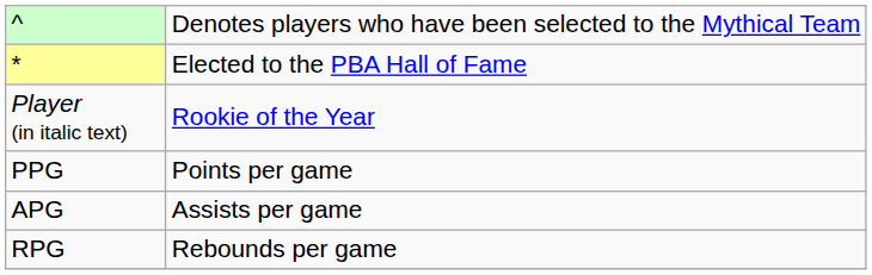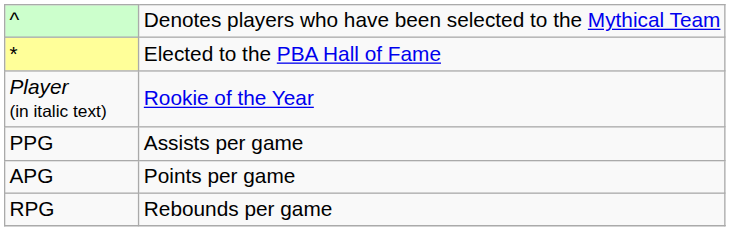 <table class="wikitable">
 <tr>
 <td style="background-color:#CCFFCC; width:6em">^</td>
 <td>Denotes players who have been selected to the <a href='#'>Mythical Team</a></td>
 </tr>
 <tr>
 <td style="background-color:#FFFF99; width:6em">*</td>
 <td>Elected to the <a href='#'>PBA Hall of Fame</a></td>
 </tr>
 <tr>
 <td><em>Player</em><br><small>(in italic text)</small></td>
 <td><a href='#'>Rookie of the Year</a></td>
 </tr>
 <tr>
 <td>PPG</td>
-<td>Points per game</td>
+<td>Assists per game</td>
 </tr>
 <tr>
 <td>APG</td>
-<td>Assists per game</td>
+<td>Points per game</td>
 </tr>
 <tr>
 <td>RPG</td>
 <td>Rebounds per game</td>
 </tr>
 <tr>
 </tr>
 </table>
